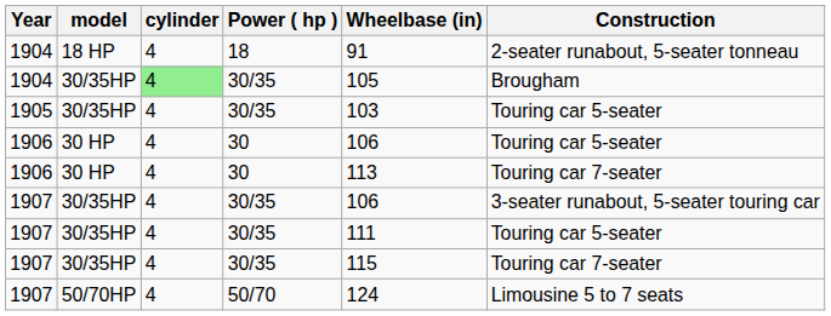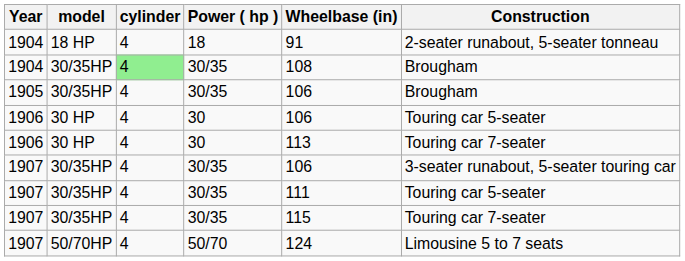 <table class="wikitable sortable">
 <tr>
 <th>Year</th>
 <th>model</th>
 <th>cylinder</th>
 <th>Power ( hp )</th>
 <th>Wheelbase (in)</th>
 <th>Construction</th>
 </tr>
 <tr>
 <td>1904</td>
 <td>18 HP</td>
 <td>4</td>
 <td>18</td>
 <td>91</td>
 <td>2-seater runabout, 5-seater tonneau</td>
 </tr>
 <tr>
 <td>1904</td>
 <td>30/35HP</td>
 <td style="background: lightgreen;">4</td>
 <td>30/35</td>
-<td>105</td>
+<td>108</td>
 <td>Brougham</td>
 </tr>
 <tr>
 <td>1905</td>
 <td>30/35HP </td>
 <td>4</td>
 <td>30/35</td>
-<td>103</td>
-<td>Touring car 5-seater</td>
+<td>106</td>
+<td>Brougham</td>
 </tr>
 <tr>
 <td>1906</td>
 <td>30 HP </td>
 <td>4</td>
 <td>30</td>
 <td>106</td>
 <td>Touring car 5-seater</td>
 </tr>
 <tr>
 <td>1906</td>
 <td>30 HP</td>
 <td>4</td>
 <td>30</td>
 <td>113</td>
 <td>Touring car 7-seater</td>
 </tr>
 <tr>
 <td>1907</td>
 <td>30/35HP </td>
 <td>4</td>
 <td>30/35</td>
 <td>106</td>
 <td>3-seater runabout, 5-seater touring car</td>
 </tr>
 <tr>
 <td>1907</td>
 <td>30/35HP</td>
 <td>4</td>
 <td>30/35</td>
 <td>111</td>
 <td>Touring car 5-seater</td>
 </tr>
 <tr>
 <td>1907</td>
 <td>30/35HP</td>
 <td>4</td>
 <td>30/35</td>
 <td>115</td>
 <td>Touring car 7-seater</td>
 </tr>
 <tr>
 <td>1907</td>
 <td>50/70HP </td>
 <td>4</td>
 <td>50/70</td>
 <td>124</td>
 <td>Limousine 5 to 7 seats</td>
 </tr>
 </table>
